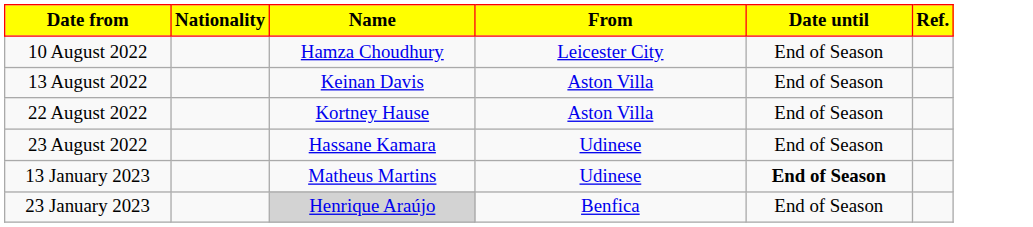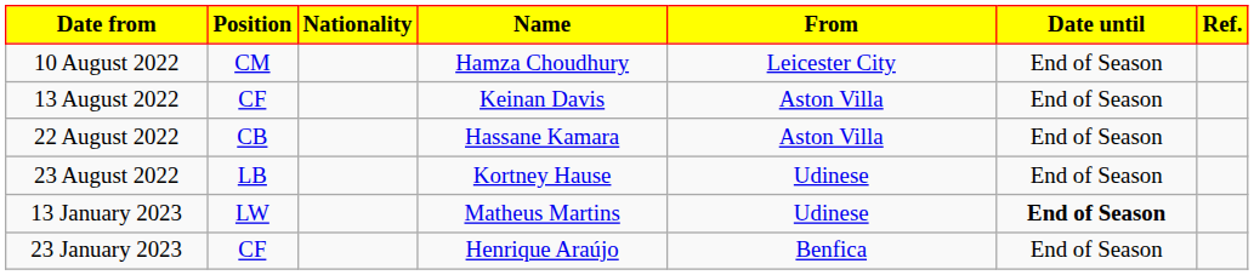 <table class="wikitable"  style="text-align:center; font-size:90%; ">
 <tr>
 <th style="background:#FFFF00; color:black; border:1px solid red; width:120px;">Date from</th>
+<th style="background:#FFFF00; color:black; border:1px solid red; width:50px;">Position</th>
 <th style="background:#FFFF00; color:black; border:1px solid red; width:50px;">Nationality</th>
 <th style="background:#FFFF00; color:black; border:1px solid red; width:150px;">Name</th>
 <th style="background:#FFFF00; color:black; border:1px solid red; width:200px;">From</th>
 <th style="background:#FFFF00; color:black; border:1px solid red; width:120px;">Date until</th>
 <th style="background:#FFFF00; color:black; border:1px solid red; width:25px;">Ref.</th>
 </tr>
 <tr>
 <td>10 August 2022</td>
+<td><a href='#'>CM</a></td>
 <td></td>
 <td><a href='#'>Hamza Choudhury</a></td>
 <td> <a href='#'>Leicester City</a></td>
 <td>End of Season</td>
 <td></td>
 </tr>
 <tr>
 <td>13 August 2022</td>
+<td><a href='#'>CF</a></td>
 <td></td>
 <td><a href='#'>Keinan Davis</a></td>
 <td> <a href='#'>Aston Villa</a></td>
 <td>End of Season</td>
 <td></td>
 </tr>
 <tr>
 <td>22 August 2022</td>
+<td><a href='#'>CB</a></td>
 <td></td>
-<td><a href='#'>Kortney Hause</a></td>
+<td><a href='#'>Hassane Kamara</a></td>
 <td> <a href='#'>Aston Villa</a></td>
 <td>End of Season</td>
 <td></td>
 </tr>
 <tr>
 <td>23 August 2022</td>
+<td><a href='#'>LB</a></td>
 <td></td>
-<td><a href='#'>Hassane Kamara</a></td>
+<td><a href='#'>Kortney Hause</a></td>
 <td> <a href='#'>Udinese</a></td>
 <td>End of Season</td>
 <td></td>
 </tr>
 <tr>
 <td>13 January 2023</td>
+<td><a href='#'>LW</a></td>
 <td></td>
 <td><a href='#'>Matheus Martins</a></td>
 <td> <a href='#'>Udinese</a></td>
 <td><strong>End of Season</strong></td>
 <td></td>
 </tr>
 <tr>
 <td>23 January 2023</td>
+<td><a href='#'>CF</a></td>
 <td></td>
-<td style="background: lightgrey;"><a href='#'>Henrique Araújo</a></td>
+<td><a href='#'>Henrique Araújo</a></td>
 <td> <a href='#'>Benfica</a></td>
 <td>End of Season</td>
 <td></td>
 </tr>
 </table>
